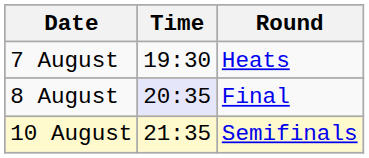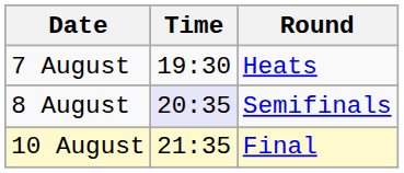 <table class="wikitable">
 <tr>
 <th>Date</th>
 <th>Time</th>
 <th>Round</th>
 </tr>
 <tr>
 <td>7 August</td>
 <td>19:30</td>
 <td><a href='#'>Heats</a></td>
 </tr>
 <tr>
 <td>8 August</td>
 <td style="background: lavender;">20:35</td>
-<td><a href='#'>Final</a></td>
+<td><a href='#'>Semifinals</a></td>
 </tr>
 <tr style=background:lemonchiffon>
 <td>10 August</td>
 <td>21:35</td>
-<td><a href='#'>Semifinals</a></td>
+<td><a href='#'>Final</a></td>
 </tr>
 </table>
